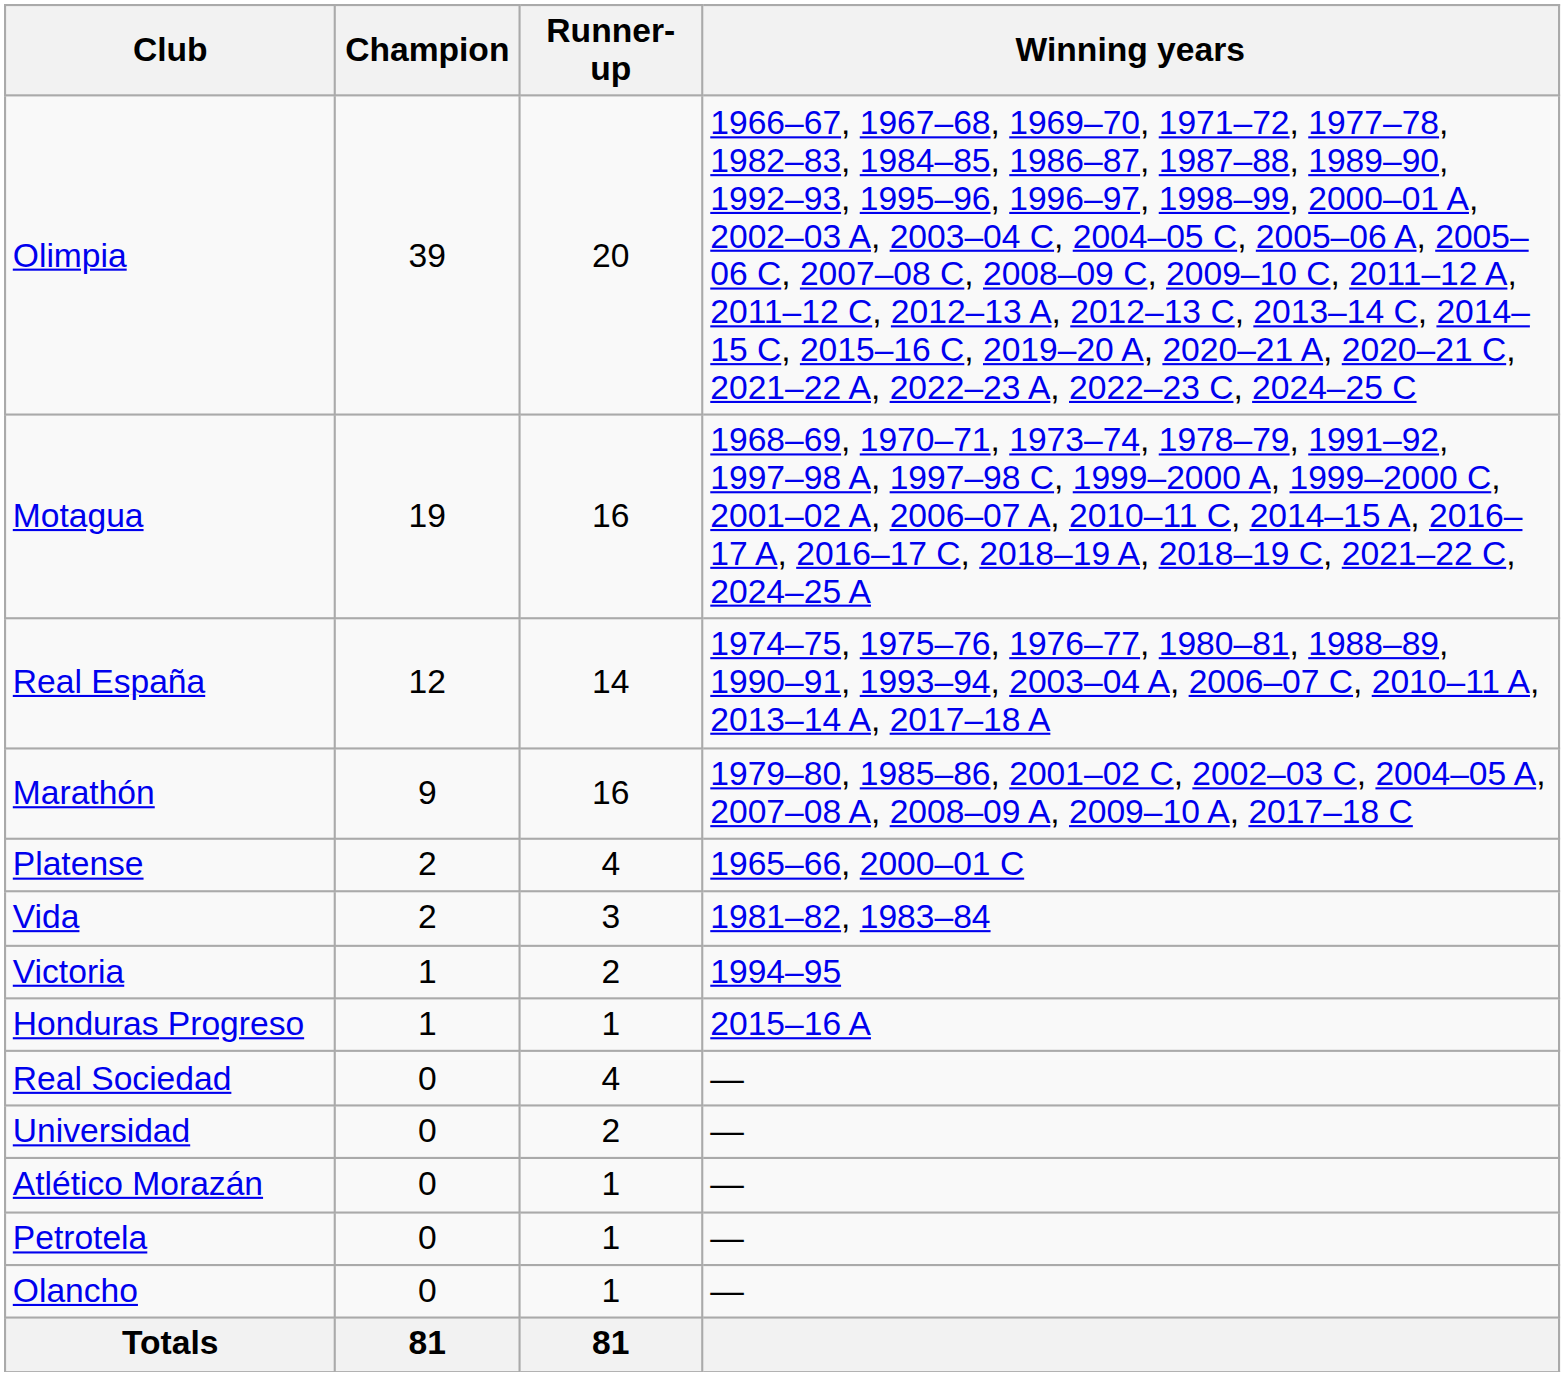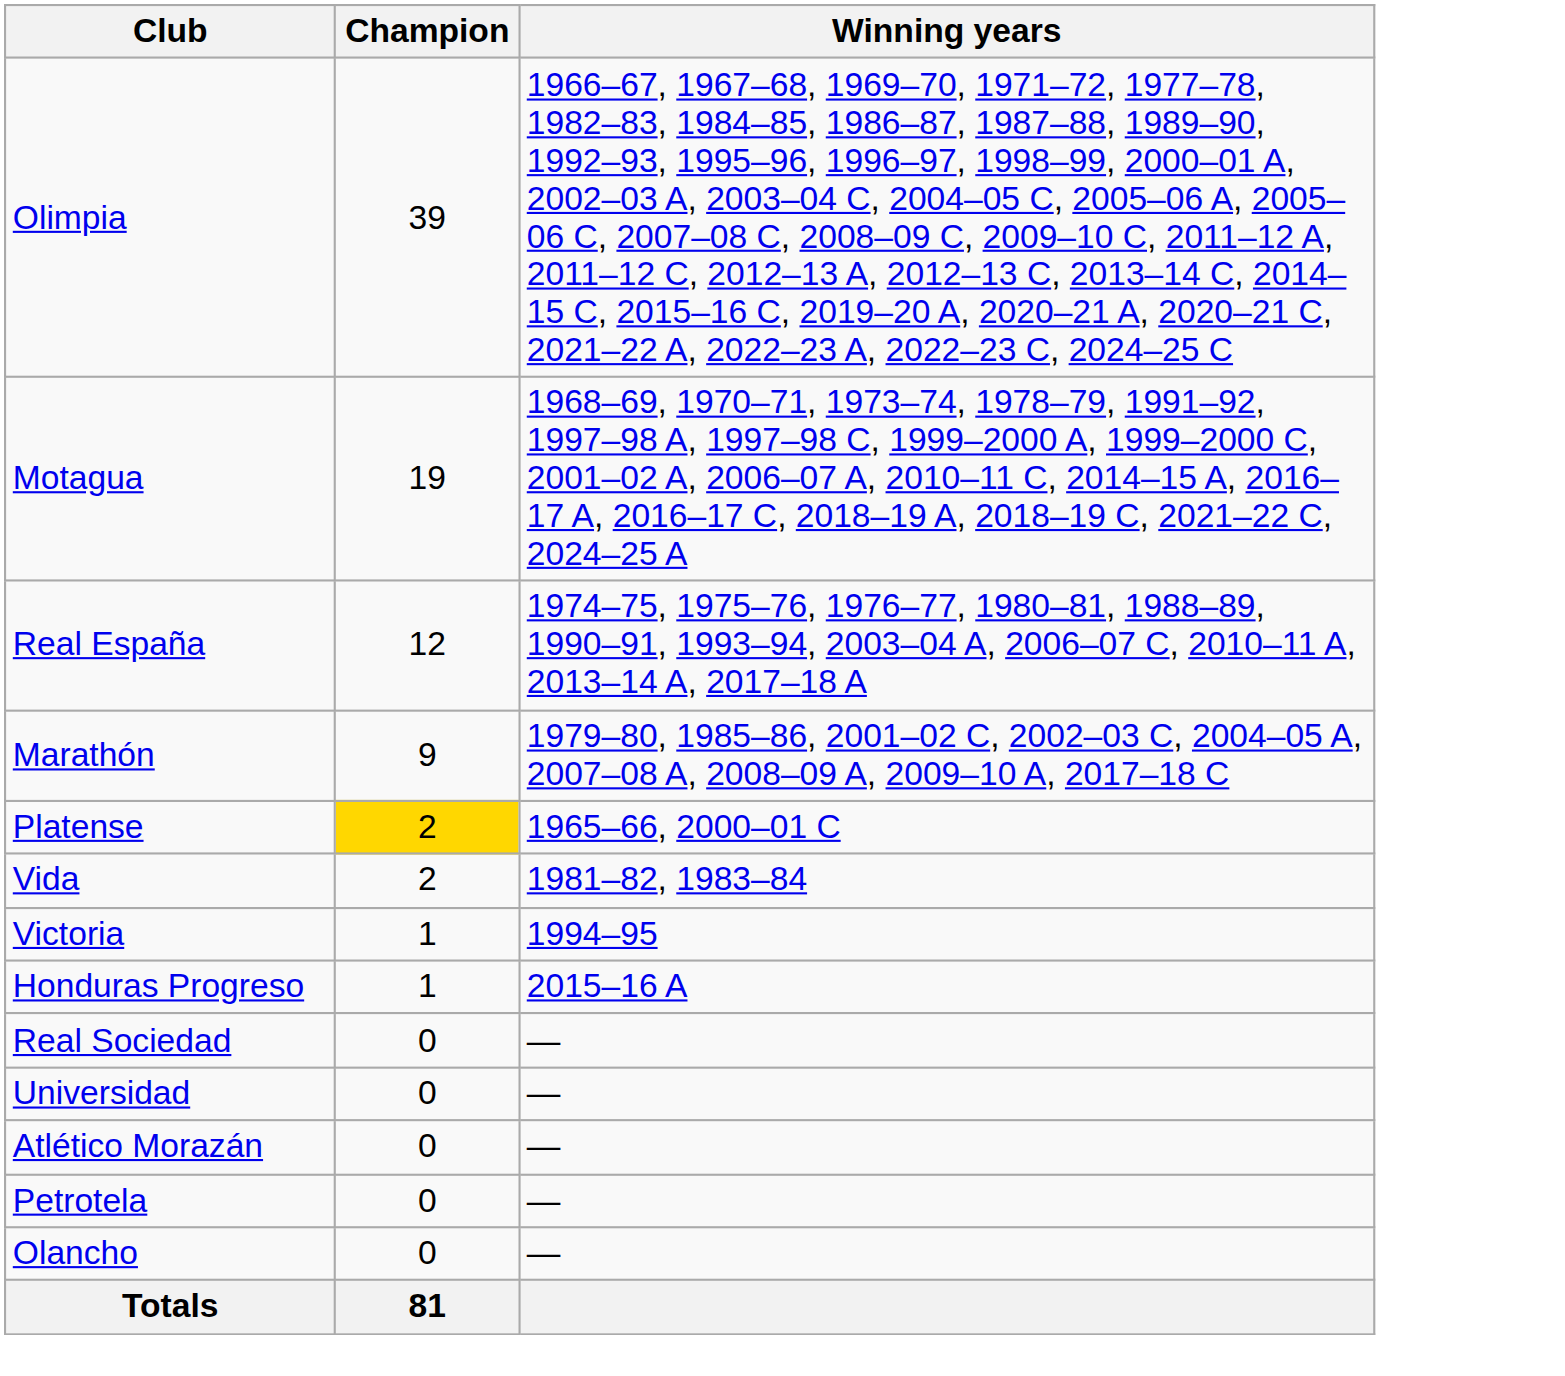 <table class="wikitable">
 <tr>
 <th width="150 ">Club</th>
 <th width="80 ">Champion</th>
-<th width="80 ">Runner-up</th>
 <th width="400 ">Winning years</th>
 </tr>
 <tr>
 <td><a href='#'>Olimpia</a></td>
 <td align="center">39</td>
-<td align="center">20</td>
 <td><a href='#'>1966–67</a>, <a href='#'>1967–68</a>, <a href='#'>1969–70</a>, <a href='#'>1971–72</a>, <a href='#'>1977–78</a>, <a href='#'>1982–83</a>, <a href='#'>1984–85</a>, <a href='#'>1986–87</a>, <a href='#'>1987–88</a>, <a href='#'>1989–90</a>, <a href='#'>1992–93</a>, <a href='#'>1995–96</a>, <a href='#'>1996–97</a>, <a href='#'>1998–99</a>, <a href='#'>2000–01 A</a>, <a href='#'>2002–03 A</a>, <a href='#'>2003–04 C</a>, <a href='#'>2004–05 C</a>, <a href='#'>2005–06 A</a>, <a href='#'>2005–06 C</a>, <a href='#'>2007–08 C</a>, <a href='#'>2008–09 C</a>, <a href='#'>2009–10 C</a>, <a href='#'>2011–12 A</a>, <a href='#'>2011–12 C</a>, <a href='#'>2012–13 A</a>, <a href='#'>2012–13 C</a>, <a href='#'>2013–14 C</a>, <a href='#'>2014–15 C</a>, <a href='#'>2015–16 C</a>, <a href='#'>2019–20 A</a>, <a href='#'>2020–21 A</a>, <a href='#'>2020–21 C</a>, <a href='#'>2021–22 A</a>, <a href='#'>2022–23 A</a>, <a href='#'>2022–23 C</a>, <a href='#'>2024–25 C</a></td>
 </tr>
 <tr>
 <td><a href='#'>Motagua</a></td>
 <td align="center">19</td>
-<td align="center">16</td>
 <td><a href='#'>1968–69</a>, <a href='#'>1970–71</a>, <a href='#'>1973–74</a>, <a href='#'>1978–79</a>, <a href='#'>1991–92</a>, <a href='#'>1997–98 A</a>, <a href='#'>1997–98 C</a>, <a href='#'>1999–2000 A</a>, <a href='#'>1999–2000 C</a>, <a href='#'>2001–02 A</a>, <a href='#'>2006–07 A</a>, <a href='#'>2010–11 C</a>, <a href='#'>2014–15 A</a>, <a href='#'>2016–17 A</a>, <a href='#'>2016–17 C</a>, <a href='#'>2018–19 A</a>, <a href='#'>2018–19 C</a>, <a href='#'>2021–22 C</a>, <a href='#'>2024–25 A</a></td>
 </tr>
 <tr>
 <td><a href='#'>Real España</a></td>
 <td align="center">12</td>
-<td align="center">14</td>
 <td><a href='#'>1974–75</a>, <a href='#'>1975–76</a>, <a href='#'>1976–77</a>, <a href='#'>1980–81</a>, <a href='#'>1988–89</a>, <a href='#'>1990–91</a>, <a href='#'>1993–94</a>, <a href='#'>2003–04 A</a>, <a href='#'>2006–07 C</a>, <a href='#'>2010–11 A</a>, <a href='#'>2013–14 A</a>, <a href='#'>2017–18 A</a></td>
 </tr>
 <tr>
 <td><a href='#'>Marathón</a></td>
 <td align="center">9</td>
-<td align="center">16</td>
 <td><a href='#'>1979–80</a>, <a href='#'>1985–86</a>, <a href='#'>2001–02 C</a>, <a href='#'>2002–03 C</a>, <a href='#'>2004–05 A</a>, <a href='#'>2007–08 A</a>, <a href='#'>2008–09 A</a>, <a href='#'>2009–10 A</a>, <a href='#'>2017–18 C</a></td>
 </tr>
 <tr>
 <td><a href='#'>Platense</a></td>
-<td align="center">2</td>
-<td align="center">4</td>
+<td align="center" style="background: gold;">2</td>
 <td><a href='#'>1965–66</a>, <a href='#'>2000–01 C</a></td>
 </tr>
 <tr>
 <td><a href='#'>Vida</a></td>
 <td align="center">2</td>
-<td align="center">3</td>
 <td><a href='#'>1981–82</a>, <a href='#'>1983–84</a></td>
 </tr>
 <tr>
 <td><a href='#'>Victoria</a></td>
 <td align="center">1</td>
-<td align="center">2</td>
 <td><a href='#'>1994–95</a></td>
 </tr>
 <tr>
 <td><a href='#'>Honduras Progreso</a></td>
-<td align="center">1</td>
 <td align="center">1</td>
 <td><a href='#'>2015–16 A</a></td>
 </tr>
 <tr>
 <td><a href='#'>Real Sociedad</a></td>
 <td align="center">0</td>
-<td align="center">4</td>
 <td>—</td>
 </tr>
 <tr>
 <td><a href='#'>Universidad</a></td>
 <td align="center">0</td>
-<td align="center">2</td>
 <td>—</td>
 </tr>
 <tr>
 <td><a href='#'>Atlético Morazán</a></td>
 <td align="center">0</td>
-<td align="center">1</td>
 <td>—</td>
 </tr>
 <tr>
 <td><a href='#'>Petrotela</a></td>
 <td align="center">0</td>
-<td align="center">1</td>
 <td>—</td>
 </tr>
 <tr>
 <td><a href='#'>Olancho</a></td>
 <td align="center">0</td>
-<td align="center">1</td>
 <td>—</td>
 </tr>
 <tr>
 <th>Totals</th>
 <th>81</th>
-<th>81</th>
 <th></th>
 </tr>
 </table>
